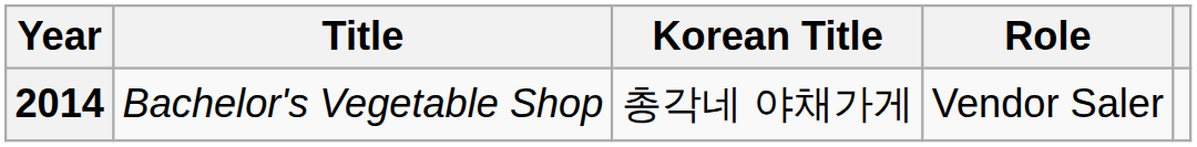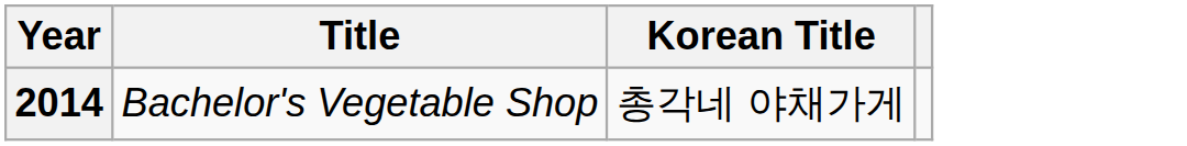 <table class="wikitable sortable plainrowheaders">
 <tr>
 <th scope="col">Year</th>
 <th scope="col">Title</th>
 <th scope="col">Korean Title</th>
-<th scope="col">Role</th>
 <th scope="col" class="unsortable"></th>
 </tr>
 <tr>
 <th scope="row">2014</th>
 <td><em>Bachelor's Vegetable Shop</em></td>
 <td>총각네 야채가게</td>
-<td>Vendor Saler</td>
 <td></td>
 </tr>
 </table>
